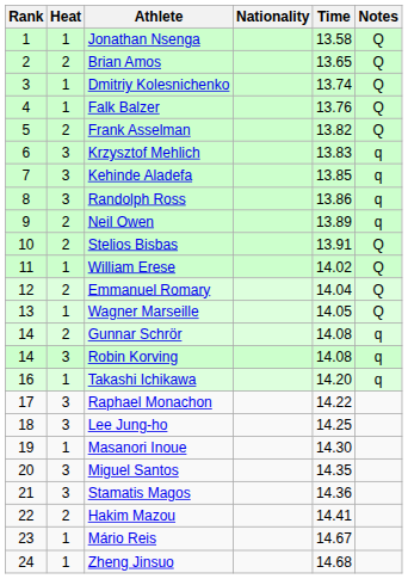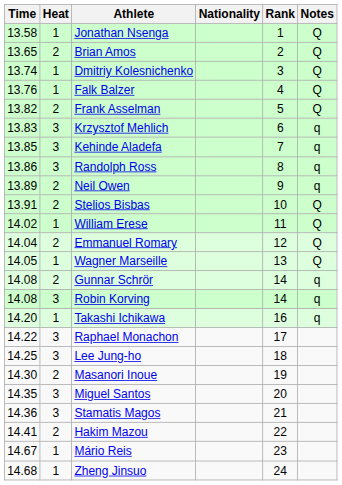 <table class="wikitable sortable" style="text-align:center;font-size:95%">
 <tr>
-<th>Rank</th>
+<th>Time</th>
 <th>Heat</th>
 <th>Athlete</th>
 <th>Nationality</th>
-<th>Time</th>
+<th>Rank</th>
 <th>Notes</th>
 </tr>
 <tr bgcolor=ccffcc>
-<td>1</td>
+<td>13.58</td>
 <td>1</td>
 <td align="left"><a href='#'>Jonathan Nsenga</a></td>
 <td align=left></td>
-<td>13.58</td>
+<td>1</td>
 <td>Q</td>
 </tr>
 <tr bgcolor=ccffcc>
-<td>2</td>
+<td>13.65</td>
 <td>2</td>
 <td align="left"><a href='#'>Brian Amos</a></td>
 <td align=left></td>
-<td>13.65</td>
+<td>2</td>
 <td>Q</td>
 </tr>
 <tr bgcolor=ccffcc>
-<td>3</td>
+<td>13.74</td>
 <td>1</td>
 <td align="left"><a href='#'>Dmitriy Kolesnichenko</a></td>
 <td align=left></td>
-<td>13.74</td>
+<td>3</td>
 <td>Q</td>
 </tr>
 <tr bgcolor=ccffcc>
-<td>4</td>
+<td>13.76</td>
 <td>1</td>
 <td align="left"><a href='#'>Falk Balzer</a></td>
 <td align=left></td>
-<td>13.76</td>
+<td>4</td>
 <td>Q</td>
 </tr>
 <tr bgcolor=ccffcc>
-<td>5</td>
+<td>13.82</td>
 <td>2</td>
 <td align="left"><a href='#'>Frank Asselman</a></td>
 <td align=left></td>
-<td>13.82</td>
+<td>5</td>
 <td>Q</td>
 </tr>
 <tr bgcolor=ccffcc>
-<td>6</td>
+<td>13.83</td>
 <td>3</td>
 <td align="left"><a href='#'>Krzysztof Mehlich</a></td>
 <td align=left></td>
-<td>13.83</td>
+<td>6</td>
 <td>q</td>
 </tr>
 <tr bgcolor=ccffcc>
-<td>7</td>
+<td>13.85</td>
 <td>3</td>
 <td align="left"><a href='#'>Kehinde Aladefa</a></td>
 <td align=left></td>
-<td>13.85</td>
+<td>7</td>
 <td>q</td>
 </tr>
 <tr bgcolor=ccffcc>
-<td>8</td>
+<td>13.86</td>
 <td>3</td>
 <td align="left"><a href='#'>Randolph Ross</a></td>
 <td align=left></td>
-<td>13.86</td>
+<td>8</td>
 <td>q</td>
 </tr>
 <tr bgcolor=ccffcc>
-<td>9</td>
+<td>13.89</td>
 <td>2</td>
 <td align="left"><a href='#'>Neil Owen</a></td>
 <td align=left></td>
-<td>13.89</td>
+<td>9</td>
 <td>q</td>
 </tr>
 <tr bgcolor=ccffcc>
-<td>10</td>
+<td>13.91</td>
 <td>2</td>
 <td align="left"><a href='#'>Stelios Bisbas</a></td>
 <td align=left></td>
-<td>13.91</td>
+<td>10</td>
 <td>Q</td>
 </tr>
 <tr bgcolor=ccffcc>
-<td>11</td>
+<td>14.02</td>
 <td>1</td>
 <td align="left"><a href='#'>William Erese</a></td>
 <td align=left></td>
-<td>14.02</td>
+<td>11</td>
 <td>Q</td>
 </tr>
 <tr bgcolor=ddffdd>
-<td>12</td>
+<td>14.04</td>
 <td>2</td>
 <td align="left"><a href='#'>Emmanuel Romary</a></td>
 <td align=left></td>
-<td>14.04</td>
+<td>12</td>
 <td>Q</td>
 </tr>
 <tr bgcolor=ddffdd>
-<td>13</td>
+<td>14.05</td>
 <td>1</td>
 <td align="left"><a href='#'>Wagner Marseille</a></td>
 <td align=left></td>
-<td>14.05</td>
+<td>13</td>
 <td>Q</td>
 </tr>
 <tr bgcolor=ddffdd>
-<td>14</td>
+<td>14.08</td>
 <td>2</td>
 <td align="left"><a href='#'>Gunnar Schrör</a></td>
 <td align=left></td>
-<td>14.08</td>
+<td>14</td>
 <td>q</td>
 </tr>
 <tr bgcolor=ccffcc>
-<td>14</td>
+<td>14.08</td>
 <td>3</td>
 <td align="left"><a href='#'>Robin Korving</a></td>
 <td align=left></td>
-<td>14.08</td>
+<td>14</td>
 <td>q</td>
 </tr>
 <tr bgcolor=ddffdd>
-<td>16</td>
+<td>14.20</td>
 <td>1</td>
 <td align="left"><a href='#'>Takashi Ichikawa</a></td>
 <td align=left></td>
-<td>14.20</td>
+<td>16</td>
 <td>q</td>
 </tr>
 <tr>
-<td>17</td>
+<td>14.22</td>
 <td>3</td>
 <td align="left"><a href='#'>Raphael Monachon</a></td>
 <td align=left></td>
-<td>14.22</td>
+<td>17</td>
 <td></td>
 </tr>
 <tr>
-<td>18</td>
+<td>14.25</td>
 <td>3</td>
 <td align="left"><a href='#'>Lee Jung-ho</a></td>
 <td align=left></td>
-<td>14.25</td>
+<td>18</td>
 <td></td>
 </tr>
 <tr>
-<td>19</td>
-<td>1</td>
+<td>14.30</td>
+<td>2</td>
 <td align="left"><a href='#'>Masanori Inoue</a></td>
 <td align=left></td>
-<td>14.30</td>
+<td>19</td>
 <td></td>
 </tr>
 <tr>
-<td>20</td>
+<td>14.35</td>
 <td>3</td>
 <td align="left"><a href='#'>Miguel Santos</a></td>
 <td align=left></td>
-<td>14.35</td>
+<td>20</td>
 <td></td>
 </tr>
 <tr>
-<td>21</td>
+<td>14.36</td>
 <td>3</td>
 <td align="left"><a href='#'>Stamatis Magos</a></td>
 <td align=left></td>
-<td>14.36</td>
+<td>21</td>
 <td></td>
 </tr>
 <tr>
-<td>22</td>
+<td>14.41</td>
 <td>2</td>
 <td align="left"><a href='#'>Hakim Mazou</a></td>
 <td align=left></td>
-<td>14.41</td>
+<td>22</td>
 <td></td>
 </tr>
 <tr>
-<td>23</td>
+<td>14.67</td>
 <td>1</td>
 <td align="left"><a href='#'>Mário Reis</a></td>
 <td align=left></td>
-<td>14.67</td>
+<td>23</td>
 <td></td>
 </tr>
 <tr>
-<td>24</td>
+<td>14.68</td>
 <td>1</td>
 <td align="left"><a href='#'>Zheng Jinsuo</a></td>
 <td align=left></td>
-<td>14.68</td>
+<td>24</td>
 <td></td>
 </tr>
 </table>
